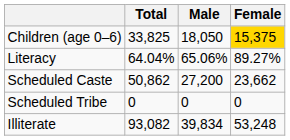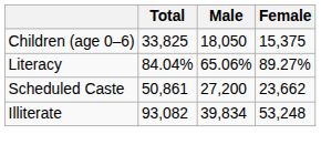 <table class="wikitable">
 <tr>
 <th></th>
 <th>Total</th>
 <th>Male</th>
 <th>Female</th>
 </tr>
 <tr>
 <td>Children (age 0–6)</td>
 <td>33,825</td>
 <td>18,050</td>
-<td style="background: gold;">15,375</td>
+<td>15,375</td>
 </tr>
 <tr>
 <td>Literacy</td>
-<td>64.04%</td>
+<td>84.04%</td>
 <td>65.06%</td>
 <td>89.27%</td>
 </tr>
 <tr>
 <td>Scheduled Caste</td>
-<td>50,862</td>
+<td>50,861</td>
 <td>27,200</td>
 <td>23,662</td>
-</tr>
-<tr>
-<td>Scheduled Tribe</td>
-<td>0</td>
-<td>0</td>
-<td>0</td>
 </tr>
 <tr>
 <td>Illiterate</td>
 <td>93,082</td>
 <td>39,834</td>
 <td>53,248</td>
 </tr>
 </table>
